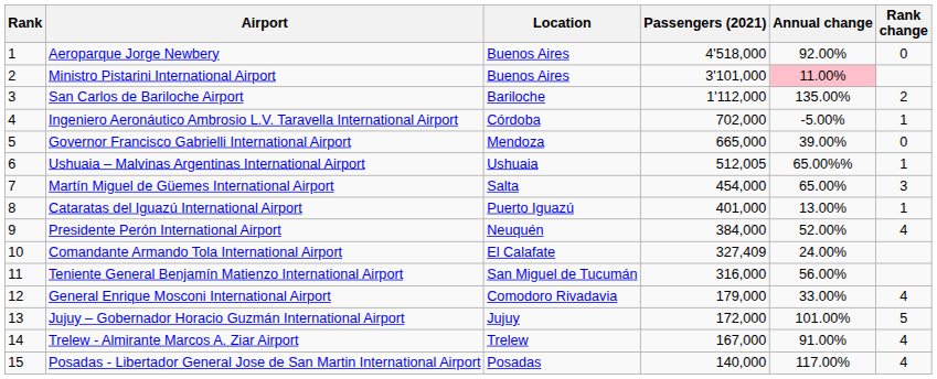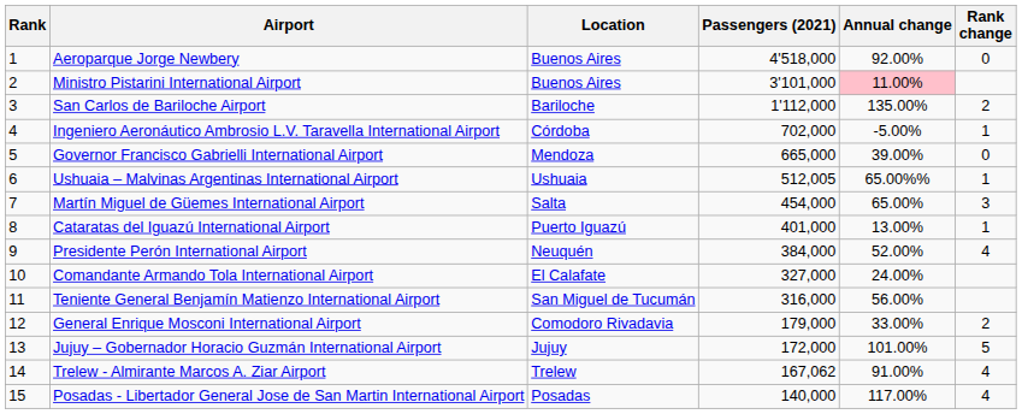 <table class="wikitable sortable">
 <tr>
 <th>Rank</th>
 <th>Airport</th>
 <th>Location</th>
 <th>Passengers (2021)</th>
 <th>Annual change</th>
 <th>Rank<br>change</th>
 </tr>
 <tr>
 <td>1</td>
 <td><a href='#'>Aeroparque Jorge Newbery</a></td>
 <td><a href='#'>Buenos Aires</a></td>
 <td style="text-align:right;">4'518,000</td>
 <td style="text-align:center;">92.00%</td>
 <td style="text-align:center;">0</td>
 </tr>
 <tr>
 <td>2</td>
 <td><a href='#'>Ministro Pistarini International Airport</a></td>
 <td><a href='#'>Buenos Aires</a></td>
 <td style="text-align:right;">3'101,000</td>
 <td style="background: pink; text-align:center;">11.00%</td>
 <td style="text-align:center;"></td>
 </tr>
 <tr>
 <td>3</td>
 <td><a href='#'>San Carlos de Bariloche Airport</a></td>
 <td><a href='#'>Bariloche</a></td>
 <td style="text-align:right;">1'112,000</td>
 <td style="text-align:center;">135.00%</td>
 <td style="text-align:center;">2</td>
 </tr>
 <tr>
 <td>4</td>
 <td><a href='#'>Ingeniero Aeronáutico Ambrosio L.V. Taravella International Airport</a></td>
 <td><a href='#'>Córdoba</a></td>
 <td style="text-align:right;">702,000</td>
 <td style="text-align:center;">-5.00%</td>
 <td style="text-align:center;">1</td>
 </tr>
 <tr>
 <td>5</td>
 <td><a href='#'>Governor Francisco Gabrielli International Airport</a></td>
 <td><a href='#'>Mendoza</a></td>
 <td style="text-align:right;">665,000</td>
 <td style="text-align:center;">39.00%</td>
 <td style="text-align:center;">0</td>
 </tr>
 <tr>
 <td>6</td>
 <td><a href='#'>Ushuaia – Malvinas Argentinas International Airport</a></td>
 <td><a href='#'>Ushuaia</a></td>
 <td style="text-align:right;">512,005</td>
 <td style="text-align:center;">65.00%%</td>
 <td style="text-align:center;">1</td>
 </tr>
 <tr>
 <td>7</td>
 <td><a href='#'>Martín Miguel de Güemes International Airport</a></td>
 <td><a href='#'>Salta</a></td>
 <td style="text-align:right;">454,000</td>
 <td style="text-align:center;">65.00%</td>
 <td style="text-align:center;">3</td>
 </tr>
 <tr>
 <td>8</td>
 <td><a href='#'>Cataratas del Iguazú International Airport</a></td>
 <td><a href='#'>Puerto Iguazú</a></td>
 <td style="text-align:right;">401,000</td>
 <td style="text-align:center;">13.00%</td>
 <td style="text-align:center;">1</td>
 </tr>
 <tr>
 <td>9</td>
 <td><a href='#'>Presidente Perón International Airport</a></td>
 <td><a href='#'>Neuquén</a></td>
 <td style="text-align:right;">384,000</td>
 <td style="text-align:center;">52.00%</td>
 <td style="text-align:center;">4</td>
 </tr>
 <tr>
 <td>10</td>
 <td><a href='#'>Comandante Armando Tola International Airport</a></td>
 <td><a href='#'>El Calafate</a></td>
-<td style="text-align:right;">327,409</td>
+<td style="text-align:right;">327,000</td>
 <td style="text-align:center;">24.00%</td>
 <td style="text-align:center;"></td>
 </tr>
 <tr>
 <td>11</td>
 <td><a href='#'>Teniente General Benjamín Matienzo International Airport</a></td>
 <td><a href='#'>San Miguel de Tucumán</a></td>
 <td style="text-align:right;">316,000</td>
 <td style="text-align:center;">56.00%</td>
 <td style="text-align:center;"></td>
 </tr>
 <tr>
 <td>12</td>
 <td><a href='#'>General Enrique Mosconi International Airport</a></td>
 <td><a href='#'>Comodoro Rivadavia</a></td>
 <td style="text-align:right;">179,000</td>
 <td style="text-align:center;">33.00%</td>
-<td style="text-align:center;">4</td>
+<td style="text-align:center;">2</td>
 </tr>
 <tr>
 <td>13</td>
 <td><a href='#'>Jujuy – Gobernador Horacio Guzmán International Airport</a></td>
 <td><a href='#'>Jujuy</a></td>
 <td style="text-align:right;">172,000</td>
 <td style="text-align:center;">101.00%</td>
 <td style="text-align:center;">5</td>
 </tr>
 <tr>
 <td>14</td>
 <td><a href='#'>Trelew - Almirante Marcos A. Ziar Airport</a></td>
 <td><a href='#'>Trelew</a></td>
-<td style="text-align:right;">167,000</td>
+<td style="text-align:right;">167,062</td>
 <td style="text-align:center;">91.00%</td>
 <td style="text-align:center;">4</td>
 </tr>
 <tr>
 <td>15</td>
 <td><a href='#'>Posadas - Libertador General Jose de San Martin International Airport</a></td>
 <td><a href='#'>Posadas</a></td>
 <td style="text-align:right;">140,000</td>
 <td style="text-align:center;">117.00%</td>
 <td style="text-align:center;">4</td>
 </tr>
 </table>
